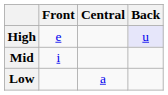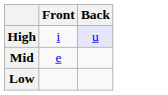 <table class="wikitable" style="text-align: center;">
 <tr>
 <th></th>
 <th>Front</th>
-<th>Central</th>
 <th>Back</th>
 </tr>
 <tr>
 <th><strong>High</strong></th>
-<td><a href='#'>e</a></td>
-<td></td>
+<td><a href='#'>i</a></td>
 <td style="background: lavender;"><a href='#'>u</a></td>
 </tr>
 <tr>
 <th><strong>Mid</strong></th>
-<td><a href='#'>i</a></td>
-<td></td>
+<td><a href='#'>e</a></td>
 <td></td>
 </tr>
 <tr>
 <th><strong>Low</strong></th>
 <td></td>
-<td><a href='#'>a</a></td>
 <td></td>
 </tr>
 </table>
